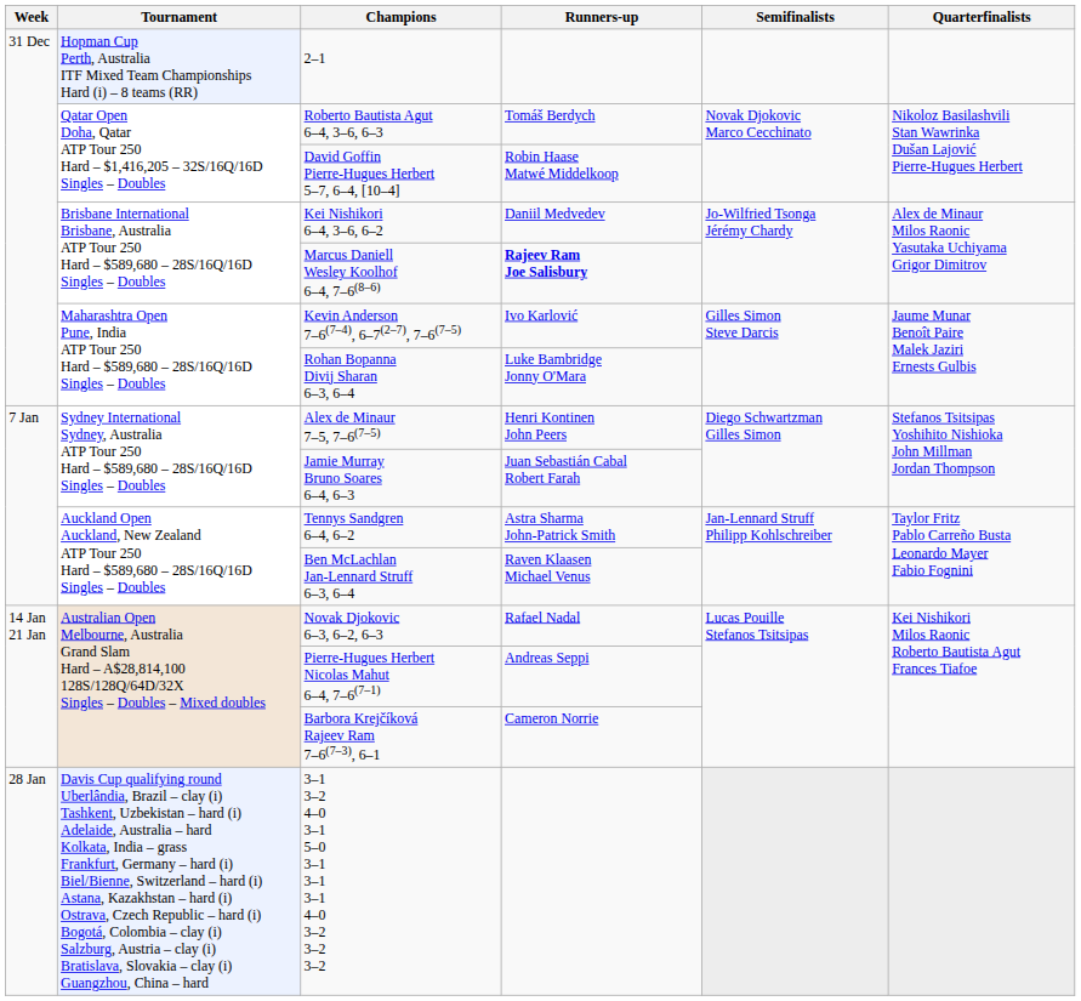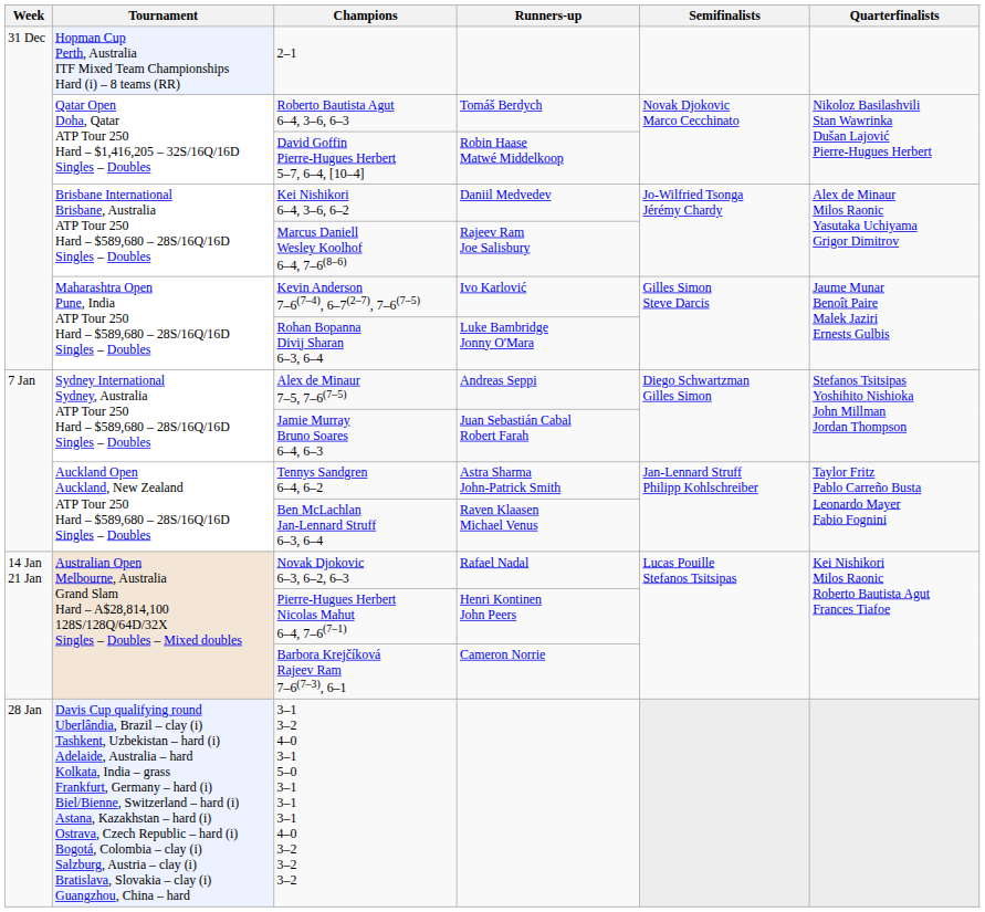 <table class=wikitable style=font-size:95%>
 <tr>
 <th style="width:48px;">Week</th>
 <th style="width:250px;">Tournament</th>
 <th style="width:205px;">Champions</th>
 <th style="width:205px;">Runners-up</th>
 <th style="width:190px;">Semifinalists</th>
 <th style="width:190px;">Quarterfinalists</th>
 </tr>
 <tr valign=top>
 <td rowspan=7>31 Dec</td>
 <td style="background:#ECF2FF;"><a href='#'>Hopman Cup</a><br> <a href='#'>Perth</a>, Australia<br>ITF Mixed Team Championships<br>Hard (i) – 8 teams (RR)</td>
 <td><br>2–1</td>
 <td></td>
 <td><br><br></td>
 <td> <br><br></td>
 </tr>
 <tr valign=top>
 <td style="background:#fff;" rowspan="2"><a href='#'>Qatar Open</a><br> <a href='#'>Doha</a>, Qatar<br>ATP Tour 250<br>Hard – $1,416,205 – 32S/16Q/16D<br><a href='#'>Singles</a> – <a href='#'>Doubles</a></td>
 <td> <a href='#'>Roberto Bautista Agut</a> <br> 6–4, 3–6, 6–3</td>
 <td> <a href='#'>Tomáš Berdych</a></td>
 <td rowspan=2> <a href='#'>Novak Djokovic</a> <br>  <a href='#'>Marco Cecchinato</a></td>
 <td rowspan=2> <a href='#'>Nikoloz Basilashvili</a> <br> <a href='#'>Stan Wawrinka</a> <br> <a href='#'>Dušan Lajović</a> <br>   <a href='#'>Pierre-Hugues Herbert</a></td>
 </tr>
 <tr valign=top>
 <td> <a href='#'>David Goffin</a> <br>  <a href='#'>Pierre-Hugues Herbert</a><br> 5–7, 6–4, [10–4]</td>
 <td> <a href='#'>Robin Haase</a> <br>  <a href='#'>Matwé Middelkoop</a></td>
 </tr>
 <tr valign=top>
 <td style="background:#fff;" rowspan="2"><a href='#'>Brisbane International</a><br> <a href='#'>Brisbane</a>, Australia<br>ATP Tour 250<br>Hard – $589,680 – 28S/16Q/16D<br><a href='#'>Singles</a> – <a href='#'>Doubles</a></td>
 <td> <a href='#'>Kei Nishikori</a> <br> 6–4, 3–6, 6–2</td>
 <td> <a href='#'>Daniil Medvedev</a></td>
 <td rowspan=2> <a href='#'>Jo-Wilfried Tsonga</a> <br>  <a href='#'>Jérémy Chardy</a></td>
 <td rowspan=2> <a href='#'>Alex de Minaur</a> <br> <a href='#'>Milos Raonic</a> <br> <a href='#'>Yasutaka Uchiyama</a> <br>  <a href='#'>Grigor Dimitrov</a></td>
 </tr>
 <tr valign=top>
 <td> <a href='#'>Marcus Daniell</a> <br>  <a href='#'>Wesley Koolhof</a> <br> 6–4, 7–6<sup>(8–6)</sup></td>
-<td><strong> <a href='#'>Rajeev Ram</a> <br>  <a href='#'>Joe Salisbury</a></strong></td>
+<td> <a href='#'>Rajeev Ram</a> <br>  <a href='#'>Joe Salisbury</a></td>
 </tr>
 <tr valign=top>
 <td style="background:#fff;" rowspan="2"><a href='#'>Maharashtra Open</a><br> <a href='#'>Pune</a>, India<br>ATP Tour 250<br>Hard – $589,680 – 28S/16Q/16D<br><a href='#'>Singles</a> – <a href='#'>Doubles</a></td>
 <td> <a href='#'>Kevin Anderson</a> <br> 7–6<sup>(7–4)</sup>, 6–7<sup>(2–7)</sup>, 7–6<sup>(7–5)</sup></td>
 <td> <a href='#'>Ivo Karlović</a></td>
 <td rowspan=2> <a href='#'>Gilles Simon</a>  <br>  <a href='#'>Steve Darcis</a></td>
 <td rowspan=2> <a href='#'>Jaume Munar</a> <br> <a href='#'>Benoît Paire</a> <br>  <a href='#'>Malek Jaziri</a> <br>  <a href='#'>Ernests Gulbis</a></td>
 </tr>
 <tr valign=top>
 <td> <a href='#'>Rohan Bopanna</a> <br>  <a href='#'>Divij Sharan</a><br> 6–3, 6–4</td>
 <td> <a href='#'>Luke Bambridge</a> <br>  <a href='#'>Jonny O'Mara</a></td>
 </tr>
 <tr valign=top>
 <td rowspan=4>7 Jan</td>
 <td style="background:#fff;" rowspan="2"><a href='#'>Sydney International</a><br> <a href='#'>Sydney</a>, Australia<br>ATP Tour 250<br>Hard – $589,680 – 28S/16Q/16D<br><a href='#'>Singles</a> – <a href='#'>Doubles</a></td>
 <td> <a href='#'>Alex de Minaur</a> <br> 7–5, 7–6<sup>(7–5)</sup></td>
-<td> <a href='#'>Henri Kontinen</a>  <br>  <a href='#'>John Peers</a></td>
+<td> <a href='#'>Andreas Seppi</a></td>
 <td rowspan=2> <a href='#'>Diego Schwartzman</a> <br>  <a href='#'>Gilles Simon</a></td>
 <td rowspan=2> <a href='#'>Stefanos Tsitsipas</a> <br>  <a href='#'>Yoshihito Nishioka</a> <br> <a href='#'>John Millman</a> <br>  <a href='#'>Jordan Thompson</a></td>
 </tr>
 <tr valign=top>
 <td> <a href='#'>Jamie Murray</a> <br>  <a href='#'>Bruno Soares</a><br> 6–4, 6–3</td>
 <td> <a href='#'>Juan Sebastián Cabal</a> <br>  <a href='#'>Robert Farah</a></td>
 </tr>
 <tr valign=top>
 <td style="background:#fff;" rowspan="2"><a href='#'>Auckland Open</a><br> <a href='#'>Auckland</a>, New Zealand<br>ATP Tour 250<br>Hard – $589,680 – 28S/16Q/16D<br><a href='#'>Singles</a> – <a href='#'>Doubles</a></td>
 <td> <a href='#'>Tennys Sandgren</a> <br> 6–4, 6–2</td>
 <td> <a href='#'>Astra Sharma</a> <br>  <a href='#'>John-Patrick Smith</a></td>
 <td rowspan=2> <a href='#'>Jan-Lennard Struff</a>  <br>   <a href='#'>Philipp Kohlschreiber</a></td>
 <td rowspan=2> <a href='#'>Taylor Fritz</a> <br> <a href='#'>Pablo Carreño Busta</a> <br> <a href='#'>Leonardo Mayer</a> <br>  <a href='#'>Fabio Fognini</a></td>
 </tr>
 <tr valign=top>
 <td> <a href='#'>Ben McLachlan</a> <br>  <a href='#'>Jan-Lennard Struff</a><br> 6–3, 6–4</td>
 <td> <a href='#'>Raven Klaasen</a><br>  <a href='#'>Michael Venus</a></td>
 </tr>
 <tr valign=top>
 <td rowspan=3>14 Jan<br>21 Jan</td>
 <td style="background:#F3E6D7;" rowspan="3"><a href='#'>Australian Open</a><br> <a href='#'>Melbourne</a>, Australia<br>Grand Slam<br>Hard – A$28,814,100<br>128S/128Q/64D/32X<br><a href='#'>Singles</a> – <a href='#'>Doubles</a> – <a href='#'>Mixed doubles</a></td>
 <td> <a href='#'>Novak Djokovic</a> <br> 6–3, 6–2, 6–3</td>
 <td> <a href='#'>Rafael Nadal</a></td>
 <td rowspan=3> <a href='#'>Lucas Pouille</a> <br> <a href='#'>Stefanos Tsitsipas</a></td>
 <td rowspan=3> <a href='#'>Kei Nishikori</a> <br> <a href='#'>Milos Raonic</a> <br>  <a href='#'>Roberto Bautista Agut</a><br> <a href='#'>Frances Tiafoe</a></td>
 </tr>
 <tr valign=top>
 <td> <a href='#'>Pierre-Hugues Herbert</a> <br>  <a href='#'>Nicolas Mahut</a> <br> 6–4, 7–6<sup>(7–1)</sup></td>
-<td> <a href='#'>Andreas Seppi</a></td>
+<td> <a href='#'>Henri Kontinen</a>  <br>  <a href='#'>John Peers</a></td>
 </tr>
 <tr valign=top>
 <td> <a href='#'>Barbora Krejčíková</a> <br>  <a href='#'>Rajeev Ram</a> <br> 7–6<sup>(7–3)</sup>, 6–1</td>
 <td> <a href='#'>Cameron Norrie</a></td>
 </tr>
 <tr valign=top>
 <td>28 Jan</td>
 <td style="background:#ECF2FF;"><a href='#'>Davis Cup qualifying round</a><br><a href='#'>Uberlândia</a>, Brazil – clay (i)<br> <a href='#'>Tashkent</a>, Uzbekistan – hard (i)<br><a href='#'>Adelaide</a>, Australia – hard<br><a href='#'>Kolkata</a>, India – grass<br><a href='#'>Frankfurt</a>, Germany – hard (i)<br><a href='#'>Biel/Bienne</a>, Switzerland – hard (i)<br><a href='#'>Astana</a>, Kazakhstan – hard (i)<br><a href='#'>Ostrava</a>, Czech Republic – hard (i)<br><a href='#'>Bogotá</a>, Colombia – clay (i)<br><a href='#'>Salzburg</a>, Austria – clay (i)<br><a href='#'>Bratislava</a>, Slovakia – clay (i)<br><a href='#'>Guangzhou</a>, China – hard</td>
 <td>  3–1<br> 3–2<br> 4–0<br> 3–1<br> 5–0<br> 3–1<br> 3–1<br> 3–1<br> 4–0<br> 3–2<br>  3–2<br>  3–2<br></td>
 <td> <br><br><br><br><br><br><br><br><br><br><br></td>
 <td bgcolor="#ededed"></td>
 <td bgcolor="#ededed"></td>
 </tr>
 </table>
